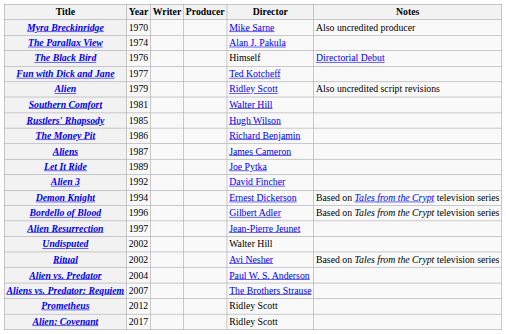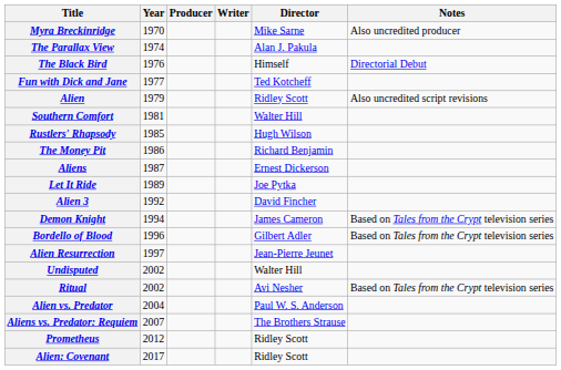 <table class="wikitable plainrowheaders sortable">
 <tr>
 <th>Title</th>
 <th>Year</th>
+<th>Producer</th>
 <th>Writer</th>
-<th>Producer</th>
 <th>Director</th>
 <th>Notes</th>
 </tr>
 <tr>
 <th scope="row"><em><a href='#'>Myra Breckinridge</a></em></th>
 <td>1970</td>
 <td></td>
 <td></td>
 <td><a href='#'>Mike Sarne</a></td>
 <td>Also uncredited producer</td>
 </tr>
 <tr>
 <th scope="row"><em><a href='#'>The Parallax View</a></em></th>
 <td>1974</td>
 <td></td>
 <td></td>
 <td><a href='#'>Alan J. Pakula</a></td>
 <td></td>
 </tr>
 <tr>
 <th scope="row"><em><a href='#'>The Black Bird</a></em></th>
 <td>1976</td>
 <td></td>
 <td></td>
 <td>Himself</td>
 <td><a href='#'>Directorial Debut</a></td>
 </tr>
 <tr>
 <th scope="row"><em><a href='#'>Fun with Dick and Jane</a></em></th>
 <td>1977</td>
 <td></td>
 <td></td>
 <td><a href='#'>Ted Kotcheff</a></td>
 <td></td>
 </tr>
 <tr>
 <th scope="row"><em><a href='#'>Alien</a></em></th>
 <td>1979</td>
 <td></td>
 <td></td>
 <td><a href='#'>Ridley Scott</a></td>
 <td>Also uncredited script revisions</td>
 </tr>
 <tr>
 <th scope="row"><em><a href='#'>Southern Comfort</a></em></th>
 <td>1981</td>
 <td></td>
 <td></td>
 <td><a href='#'>Walter Hill</a></td>
 <td></td>
 </tr>
 <tr>
 <th scope="row"><em><a href='#'>Rustlers' Rhapsody</a></em></th>
 <td>1985</td>
 <td></td>
 <td></td>
 <td><a href='#'>Hugh Wilson</a></td>
 <td></td>
 </tr>
 <tr>
 <th scope="row"><em><a href='#'>The Money Pit</a></em></th>
 <td>1986</td>
 <td></td>
 <td></td>
 <td><a href='#'>Richard Benjamin</a></td>
 <td></td>
 </tr>
 <tr>
 <th scope="row"><em><a href='#'>Aliens</a></em></th>
 <td>1987</td>
 <td></td>
 <td></td>
-<td><a href='#'>James Cameron</a></td>
+<td><a href='#'>Ernest Dickerson</a></td>
 <td></td>
 </tr>
 <tr>
 <th scope="row"><em><a href='#'>Let It Ride</a></em></th>
 <td>1989</td>
 <td></td>
 <td></td>
 <td><a href='#'>Joe Pytka</a></td>
 <td></td>
 </tr>
 <tr>
 <th scope="row"><em><a href='#'>Alien 3</a></em></th>
 <td>1992</td>
 <td></td>
 <td></td>
 <td><a href='#'>David Fincher</a></td>
 <td></td>
 </tr>
 <tr>
 <th scope="row"><em><a href='#'>Demon Knight</a></em></th>
 <td>1994</td>
 <td></td>
 <td></td>
-<td><a href='#'>Ernest Dickerson</a></td>
+<td><a href='#'>James Cameron</a></td>
 <td>Based on <em><a href='#'>Tales from the Crypt</a></em> television series</td>
 </tr>
 <tr>
 <th scope="row"><em><a href='#'>Bordello of Blood</a></em></th>
 <td>1996</td>
 <td></td>
 <td></td>
 <td><a href='#'>Gilbert Adler</a></td>
 <td>Based on <em>Tales from the Crypt</em> television series</td>
 </tr>
 <tr>
 <th scope="row"><em><a href='#'>Alien Resurrection</a></em></th>
 <td>1997</td>
 <td></td>
 <td></td>
 <td><a href='#'>Jean-Pierre Jeunet</a></td>
 <td></td>
 </tr>
 <tr>
 <th scope="row"><em><a href='#'>Undisputed</a></em></th>
 <td>2002</td>
 <td></td>
 <td></td>
 <td>Walter Hill</td>
 <td></td>
 </tr>
 <tr>
 <th scope="row"><em><a href='#'>Ritual</a></em></th>
 <td>2002</td>
 <td></td>
 <td></td>
 <td><a href='#'>Avi Nesher</a></td>
 <td>Based on <em>Tales from the Crypt</em> television series</td>
 </tr>
 <tr>
 <th scope="row"><em><a href='#'>Alien vs. Predator</a></em></th>
 <td>2004</td>
 <td></td>
 <td></td>
 <td><a href='#'>Paul W. S. Anderson</a></td>
 <td></td>
 </tr>
 <tr>
 <th scope="row"><em><a href='#'>Aliens vs. Predator: Requiem</a></em></th>
 <td>2007</td>
 <td></td>
 <td></td>
 <td><a href='#'>The Brothers Strause</a></td>
 <td></td>
 </tr>
 <tr>
 <th scope="row"><em><a href='#'>Prometheus</a></em></th>
 <td>2012</td>
 <td></td>
 <td></td>
 <td>Ridley Scott</td>
 <td></td>
 </tr>
 <tr>
 <th scope="row"><em><a href='#'>Alien: Covenant</a></em></th>
 <td>2017</td>
 <td></td>
 <td></td>
 <td>Ridley Scott</td>
 <td></td>
 </tr>
 </table>
